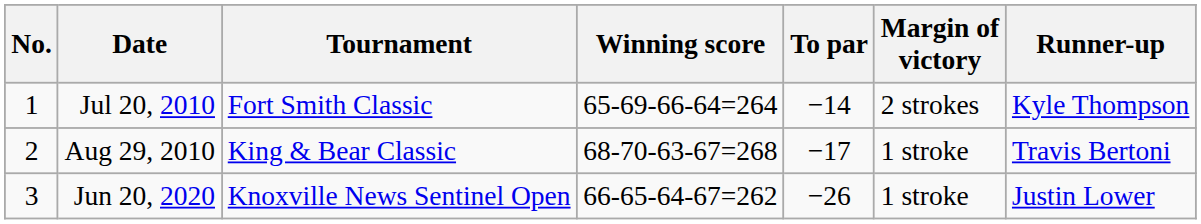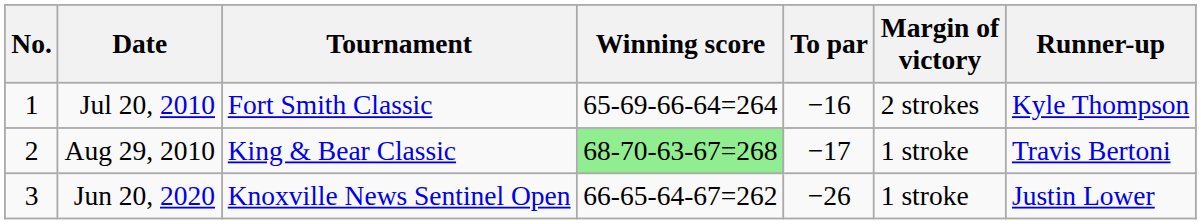 <table class="wikitable" style="font-size:95%;">
 <tr>
 <th>No.</th>
 <th>Date</th>
 <th>Tournament</th>
 <th>Winning score</th>
 <th>To par</th>
 <th>Margin of<br>victory</th>
 <th>Runner-up</th>
 </tr>
 <tr>
 <td align=center>1</td>
 <td align=right>Jul 20, <a href='#'>2010</a></td>
 <td><a href='#'>Fort Smith Classic</a></td>
 <td align=right>65-69-66-64=264</td>
-<td align=center>−14</td>
+<td align=center>−16</td>
 <td>2 strokes</td>
 <td> <a href='#'>Kyle Thompson</a></td>
 </tr>
 <tr>
 <td align=center>2</td>
 <td align=right>Aug 29, 2010</td>
 <td><a href='#'>King & Bear Classic</a></td>
-<td align=right>68-70-63-67=268</td>
+<td align=right style="background: lightgreen;">68-70-63-67=268</td>
 <td align=center>−17</td>
 <td>1 stroke</td>
 <td> <a href='#'>Travis Bertoni</a></td>
 </tr>
 <tr>
 <td align=center>3</td>
 <td align=right>Jun 20, <a href='#'>2020</a></td>
 <td><a href='#'>Knoxville News Sentinel Open</a></td>
 <td align=right>66-65-64-67=262</td>
 <td align=center>−26</td>
 <td>1 stroke</td>
 <td> <a href='#'>Justin Lower</a></td>
 </tr>
 </table>
